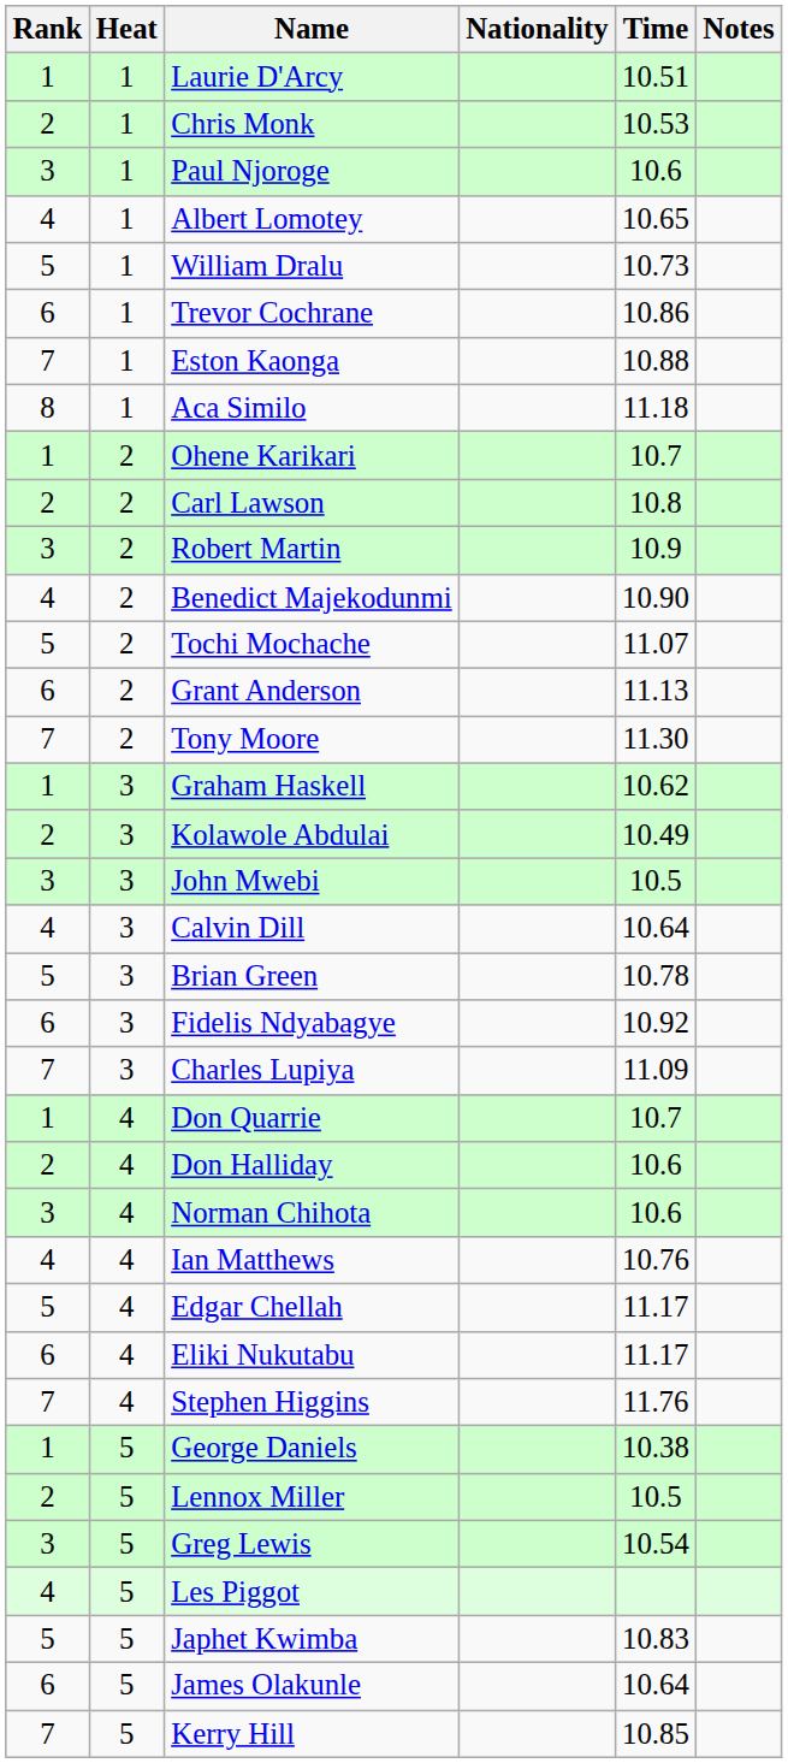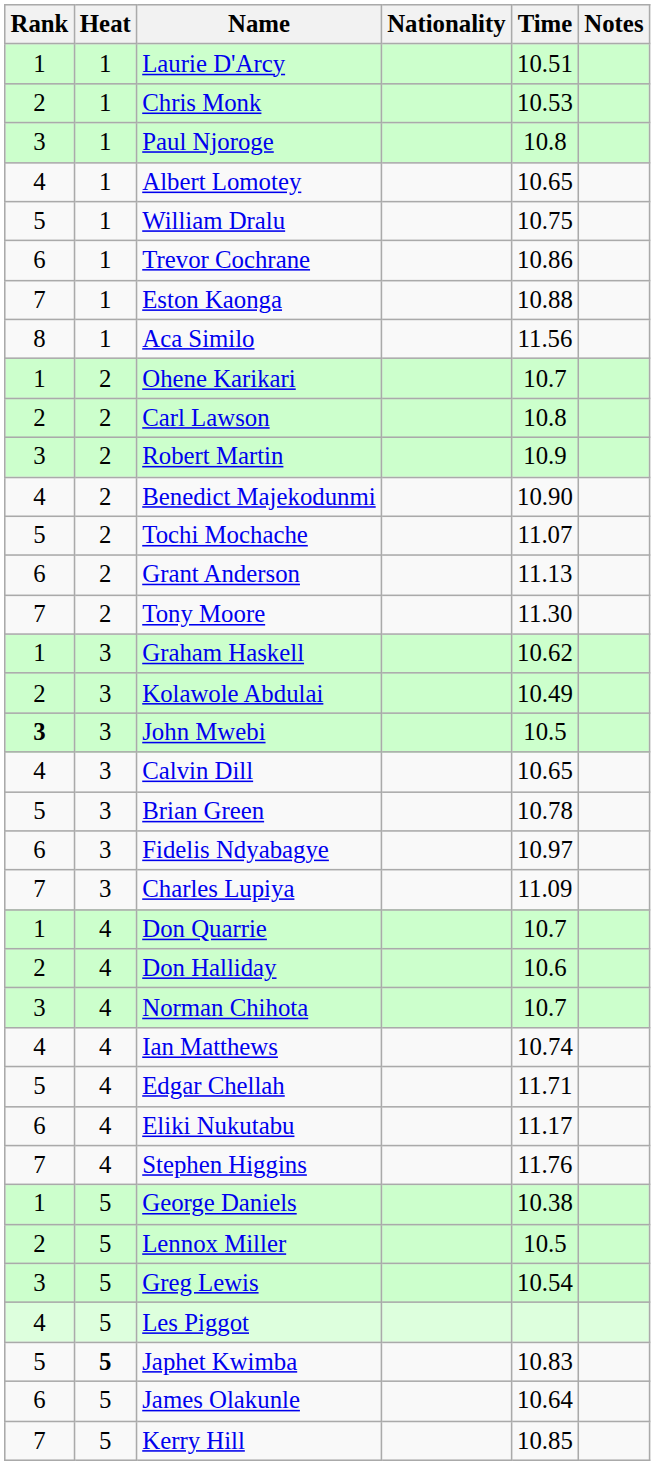 <table class="wikitable sortable" style="text-align:center;">
 <tr>
 <th scope=col>Rank</th>
 <th scope=col>Heat</th>
 <th scope=col>Name</th>
 <th scope=col>Nationality</th>
 <th scope=col>Time</th>
 <th scope=col>Notes</th>
 </tr>
 <tr style="background-color: #ccffcc;">
 <td>1</td>
 <td>1</td>
 <td style="text-align:left;"><a href='#'>Laurie D'Arcy</a></td>
 <td style="text-align:left;"></td>
 <td>10.51</td>
 <td></td>
 </tr>
 <tr style="background-color: #ccffcc;">
 <td>2</td>
 <td>1</td>
 <td style="text-align:left;"><a href='#'>Chris Monk</a></td>
 <td style="text-align:left;"></td>
 <td>10.53</td>
 <td></td>
 </tr>
 <tr style="background-color: #ccffcc;">
 <td>3</td>
 <td>1</td>
 <td style="text-align:left;"><a href='#'>Paul Njoroge</a></td>
 <td style="text-align:left;"></td>
-<td>10.6</td>
+<td>10.8</td>
 <td></td>
 </tr>
 <tr>
 <td>4</td>
 <td>1</td>
 <td style="text-align:left;"><a href='#'>Albert Lomotey</a></td>
 <td style="text-align:left;"></td>
 <td>10.65</td>
 <td></td>
 </tr>
 <tr>
 <td>5</td>
 <td>1</td>
 <td style="text-align:left;"><a href='#'>William Dralu</a></td>
 <td style="text-align:left;"></td>
-<td>10.73</td>
+<td>10.75</td>
 <td></td>
 </tr>
 <tr>
 <td>6</td>
 <td>1</td>
 <td style="text-align:left;"><a href='#'>Trevor Cochrane</a></td>
 <td style="text-align:left;"></td>
 <td>10.86</td>
 <td></td>
 </tr>
 <tr>
 <td>7</td>
 <td>1</td>
 <td style="text-align:left;"><a href='#'>Eston Kaonga</a></td>
 <td style="text-align:left;"></td>
 <td>10.88</td>
 <td></td>
 </tr>
 <tr>
 <td>8</td>
 <td>1</td>
 <td style="text-align:left;"><a href='#'>Aca Similo</a></td>
 <td style="text-align:left;"></td>
-<td>11.18</td>
+<td>11.56</td>
 <td></td>
 </tr>
 <tr style="background-color: #ccffcc;">
 <td>1</td>
 <td>2</td>
 <td style="text-align:left;"><a href='#'>Ohene Karikari</a></td>
 <td style="text-align:left;"></td>
 <td>10.7</td>
 <td></td>
 </tr>
 <tr style="background-color: #ccffcc;">
 <td>2</td>
 <td>2</td>
 <td style="text-align:left;"><a href='#'>Carl Lawson</a></td>
 <td style="text-align:left;"></td>
 <td>10.8</td>
 <td></td>
 </tr>
 <tr style="background-color: #ccffcc;">
 <td>3</td>
 <td>2</td>
 <td style="text-align:left;"><a href='#'>Robert Martin</a></td>
 <td style="text-align:left;"></td>
 <td>10.9</td>
 <td></td>
 </tr>
 <tr>
 <td>4</td>
 <td>2</td>
 <td style="text-align:left;"><a href='#'>Benedict Majekodunmi</a></td>
 <td style="text-align:left;"></td>
 <td>10.90</td>
 <td></td>
 </tr>
 <tr>
 <td>5</td>
 <td>2</td>
 <td style="text-align:left;"><a href='#'>Tochi Mochache</a></td>
 <td style="text-align:left;"></td>
 <td>11.07</td>
 <td></td>
 </tr>
 <tr>
 <td>6</td>
 <td>2</td>
 <td style="text-align:left;"><a href='#'>Grant Anderson</a></td>
 <td style="text-align:left;"></td>
 <td>11.13</td>
 <td></td>
 </tr>
 <tr>
 <td>7</td>
 <td>2</td>
 <td style="text-align:left;"><a href='#'>Tony Moore</a></td>
 <td style="text-align:left;"></td>
 <td>11.30</td>
 <td></td>
 </tr>
 <tr style="background-color: #ccffcc;">
 <td>1</td>
 <td>3</td>
 <td style="text-align:left;"><a href='#'>Graham Haskell</a></td>
 <td style="text-align:left;"></td>
 <td>10.62</td>
 <td></td>
 </tr>
 <tr style="background-color: #ccffcc;">
 <td>2</td>
 <td>3</td>
 <td style="text-align:left;"><a href='#'>Kolawole Abdulai</a></td>
 <td style="text-align:left;"></td>
 <td>10.49</td>
 <td></td>
 </tr>
 <tr style="background-color: #ccffcc;">
-<td>3</td>
+<td><strong>3</strong></td>
 <td>3</td>
 <td style="text-align:left;"><a href='#'>John Mwebi</a></td>
 <td style="text-align:left;"></td>
 <td>10.5</td>
 <td></td>
 </tr>
 <tr>
 <td>4</td>
 <td>3</td>
 <td style="text-align:left;"><a href='#'>Calvin Dill</a></td>
 <td style="text-align:left;"></td>
-<td>10.64</td>
+<td>10.65</td>
 <td></td>
 </tr>
 <tr>
 <td>5</td>
 <td>3</td>
 <td style="text-align:left;"><a href='#'>Brian Green</a></td>
 <td style="text-align:left;"></td>
 <td>10.78</td>
 <td></td>
 </tr>
 <tr>
 <td>6</td>
 <td>3</td>
 <td style="text-align:left;"><a href='#'>Fidelis Ndyabagye</a></td>
 <td style="text-align:left;"></td>
-<td>10.92</td>
+<td>10.97</td>
 <td></td>
 </tr>
 <tr>
 <td>7</td>
 <td>3</td>
 <td style="text-align:left;"><a href='#'>Charles Lupiya</a></td>
 <td style="text-align:left;"></td>
 <td>11.09</td>
 <td></td>
 </tr>
 <tr style="background-color: #ccffcc;">
 <td>1</td>
 <td>4</td>
 <td style="text-align:left;"><a href='#'>Don Quarrie</a></td>
 <td style="text-align:left;"></td>
 <td>10.7</td>
 <td></td>
 </tr>
 <tr style="background-color: #ccffcc;">
 <td>2</td>
 <td>4</td>
 <td style="text-align:left;"><a href='#'>Don Halliday</a></td>
 <td style="text-align:left;"></td>
 <td>10.6</td>
 <td></td>
 </tr>
 <tr style="background-color: #ccffcc;">
 <td>3</td>
 <td>4</td>
 <td style="text-align:left;"><a href='#'>Norman Chihota</a></td>
 <td style="text-align:left;"></td>
-<td>10.6</td>
+<td>10.7</td>
 <td></td>
 </tr>
 <tr>
 <td>4</td>
 <td>4</td>
 <td style="text-align:left;"><a href='#'>Ian Matthews</a></td>
 <td style="text-align:left;"></td>
-<td>10.76</td>
+<td>10.74</td>
 <td></td>
 </tr>
 <tr>
 <td>5</td>
 <td>4</td>
 <td style="text-align:left;"><a href='#'>Edgar Chellah</a></td>
 <td style="text-align:left;"></td>
-<td>11.17</td>
+<td>11.71</td>
 <td></td>
 </tr>
 <tr>
 <td>6</td>
 <td>4</td>
 <td style="text-align:left;"><a href='#'>Eliki Nukutabu</a></td>
 <td style="text-align:left;"></td>
 <td>11.17</td>
 <td></td>
 </tr>
 <tr>
 <td>7</td>
 <td>4</td>
 <td style="text-align:left;"><a href='#'>Stephen Higgins</a></td>
 <td style="text-align:left;"></td>
 <td>11.76</td>
 <td></td>
 </tr>
 <tr style="background-color: #ccffcc;">
 <td>1</td>
 <td>5</td>
 <td style="text-align:left;"><a href='#'>George Daniels</a></td>
 <td style="text-align:left;"></td>
 <td>10.38</td>
 <td></td>
 </tr>
 <tr style="background-color: #ccffcc;">
 <td>2</td>
 <td>5</td>
 <td style="text-align:left;"><a href='#'>Lennox Miller</a></td>
 <td style="text-align:left;"></td>
 <td>10.5</td>
 <td></td>
 </tr>
 <tr style="background-color: #ccffcc;">
 <td>3</td>
 <td>5</td>
 <td style="text-align:left;"><a href='#'>Greg Lewis</a></td>
 <td style="text-align:left;"></td>
 <td>10.54</td>
 <td></td>
 </tr>
 <tr style="background-color: #ddffdd;">
 <td>4</td>
 <td>5</td>
 <td style="text-align:left;"><a href='#'>Les Piggot</a></td>
 <td style="text-align:left;"></td>
 <td></td>
 <td></td>
 </tr>
 <tr>
 <td>5</td>
-<td>5</td>
+<td><strong>5</strong></td>
 <td style="text-align:left;"><a href='#'>Japhet Kwimba</a></td>
 <td style="text-align:left;"></td>
 <td>10.83</td>
 <td></td>
 </tr>
 <tr>
 <td>6</td>
 <td>5</td>
 <td style="text-align:left;"><a href='#'>James Olakunle</a></td>
 <td style="text-align:left;"></td>
 <td>10.64</td>
 <td></td>
 </tr>
 <tr>
 <td>7</td>
 <td>5</td>
 <td style="text-align:left;"><a href='#'>Kerry Hill</a></td>
 <td style="text-align:left;"></td>
 <td>10.85</td>
 <td></td>
 </tr>
 </table>
